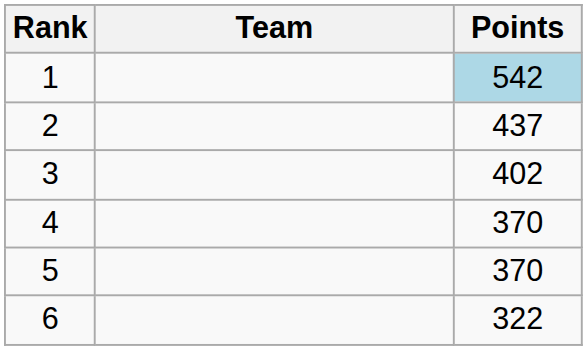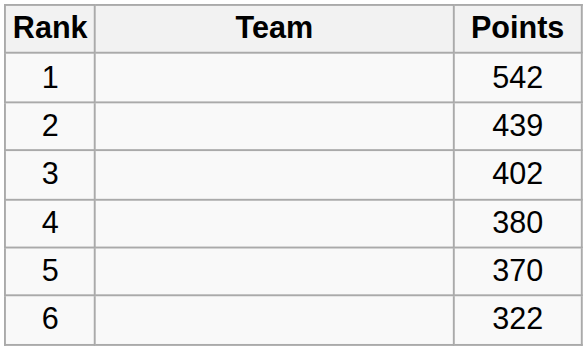 <table class="wikitable" style="text-align:center;">
 <tr>
 <th width=40>Rank</th>
 <th width=180>Team</th>
 <th width=60>Points</th>
 </tr>
 <tr>
 <td>1</td>
 <td align=left></td>
-<td style="background: lightblue;">542</td>
+<td>542</td>
 </tr>
 <tr>
 <td>2</td>
 <td align=left></td>
-<td>437</td>
+<td>439</td>
 </tr>
 <tr>
 <td>3</td>
 <td align=left></td>
 <td>402</td>
 </tr>
 <tr>
 <td>4</td>
 <td align=left></td>
-<td>370</td>
+<td>380</td>
 </tr>
 <tr>
 <td>5</td>
 <td align=left></td>
 <td>370</td>
 </tr>
 <tr>
 <td>6</td>
 <td align=left></td>
 <td>322</td>
 </tr>
 </table>
